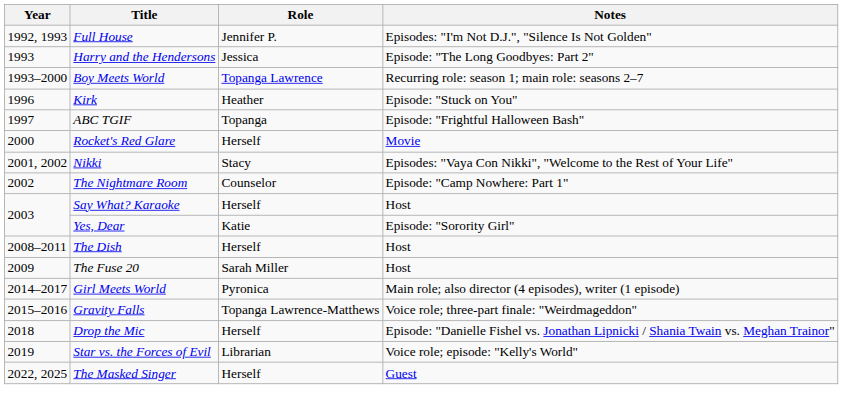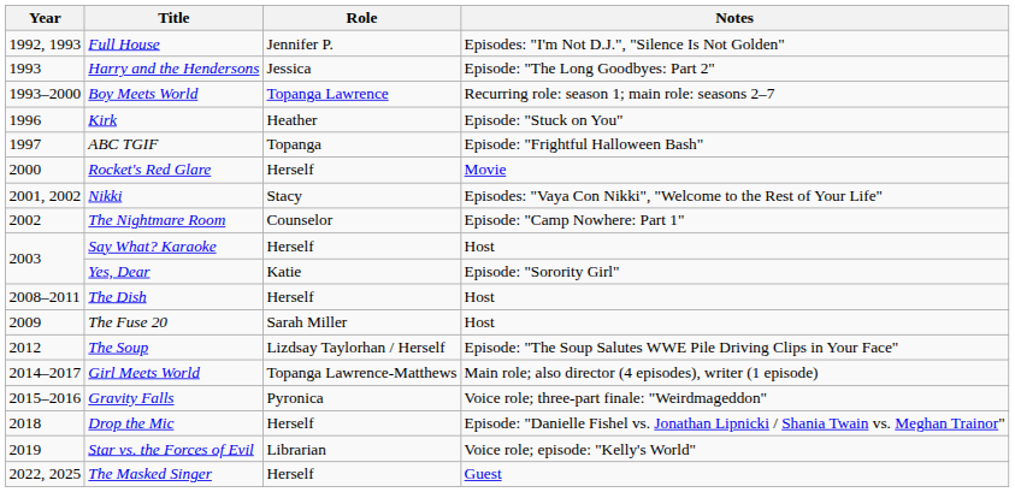 <table class="wikitable sortable">
 <tr>
 <th>Year</th>
 <th>Title</th>
 <th>Role</th>
 <th class="unsortable">Notes</th>
 </tr>
 <tr>
 <td>1992, 1993</td>
 <td><em><a href='#'>Full House</a></em></td>
 <td>Jennifer P.</td>
 <td>Episodes: "I'm Not D.J.", "Silence Is Not Golden"</td>
 </tr>
 <tr>
 <td>1993</td>
 <td><em><a href='#'>Harry and the Hendersons</a></em></td>
 <td>Jessica</td>
 <td>Episode: "The Long Goodbyes: Part 2"</td>
 </tr>
 <tr>
 <td>1993–2000</td>
 <td><em><a href='#'>Boy Meets World</a></em></td>
 <td><a href='#'>Topanga Lawrence</a></td>
 <td>Recurring role: season 1; main role: seasons 2–7</td>
 </tr>
 <tr>
 <td>1996</td>
 <td><em><a href='#'>Kirk</a></em></td>
 <td>Heather</td>
 <td>Episode: "Stuck on You"</td>
 </tr>
 <tr>
 <td>1997</td>
 <td><em>ABC TGIF</em></td>
 <td>Topanga</td>
 <td>Episode: "Frightful Halloween Bash"</td>
 </tr>
 <tr>
 <td>2000</td>
 <td><em><a href='#'>Rocket's Red Glare</a></em></td>
 <td>Herself</td>
 <td><a href='#'>Movie</a></td>
 </tr>
 <tr>
 <td>2001, 2002</td>
 <td><em><a href='#'>Nikki</a></em></td>
 <td>Stacy</td>
 <td>Episodes: "Vaya Con Nikki", "Welcome to the Rest of Your Life"</td>
 </tr>
 <tr>
 <td>2002</td>
 <td><em><a href='#'>The Nightmare Room</a></em></td>
 <td>Counselor</td>
 <td>Episode: "Camp Nowhere: Part 1"</td>
 </tr>
 <tr>
 <td rowspan="2">2003</td>
 <td><em><a href='#'>Say What? Karaoke</a></em></td>
 <td>Herself</td>
 <td>Host</td>
 </tr>
 <tr>
 <td><em><a href='#'>Yes, Dear</a></em></td>
 <td>Katie</td>
 <td>Episode: "Sorority Girl"</td>
 </tr>
 <tr>
 <td>2008–2011</td>
 <td><em><a href='#'>The Dish</a></em></td>
 <td>Herself</td>
 <td>Host</td>
 </tr>
 <tr>
 <td>2009</td>
 <td><em>The Fuse 20</em></td>
 <td>Sarah Miller</td>
 <td>Host</td>
 </tr>
 <tr>
+<td>2012</td>
+<td><em><a href='#'>The Soup</a></em></td>
+<td>Lizdsay Taylorhan / Herself</td>
+<td>Episode: "The Soup Salutes WWE Pile Driving Clips in Your Face"</td>
+</tr>
+<tr>
 <td>2014–2017</td>
 <td><em><a href='#'>Girl Meets World</a></em></td>
-<td>Pyronica</td>
+<td>Topanga Lawrence-Matthews</td>
 <td>Main role; also director (4 episodes), writer (1 episode)</td>
 </tr>
 <tr>
 <td>2015–2016</td>
 <td><em><a href='#'>Gravity Falls</a></em></td>
-<td>Topanga Lawrence-Matthews</td>
+<td>Pyronica</td>
 <td>Voice role; three-part finale: "Weirdmageddon"</td>
 </tr>
 <tr>
 <td>2018</td>
 <td><em><a href='#'>Drop the Mic</a></em></td>
 <td>Herself</td>
 <td>Episode: "Danielle Fishel vs. <a href='#'>Jonathan Lipnicki</a> / <a href='#'>Shania Twain</a> vs. <a href='#'>Meghan Trainor</a>"</td>
 </tr>
 <tr>
 <td>2019</td>
 <td><em><a href='#'>Star vs. the Forces of Evil</a></em></td>
 <td>Librarian</td>
 <td>Voice role; episode: "Kelly's World"</td>
 </tr>
 <tr>
 <td>2022, 2025</td>
 <td><em><a href='#'>The Masked Singer</a></em></td>
 <td>Herself</td>
 <td><a href='#'>Guest</a></td>
 </tr>
 </table>
